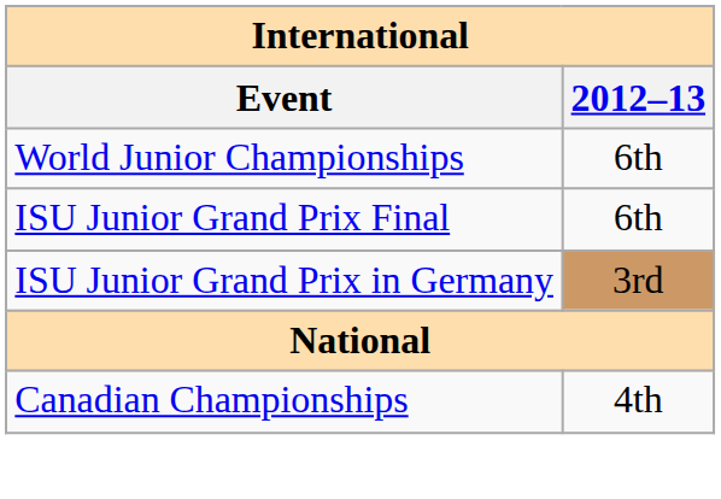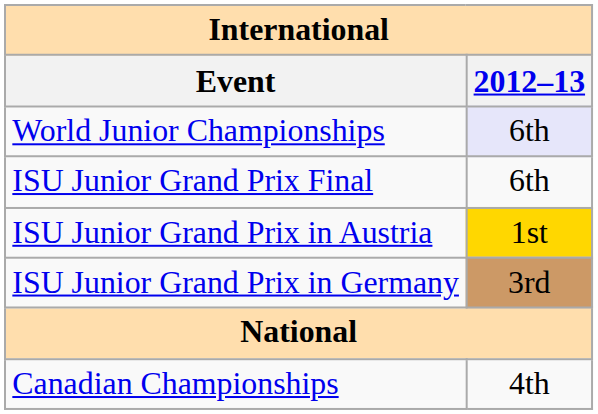 <table class="wikitable" style="text-align:center">
 <tr>
 <th style="background-color: #ffdead; " colspan=2 align=center><strong>International</strong></th>
 </tr>
 <tr>
 <th>Event</th>
 <th><a href='#'>2012–13</a></th>
 </tr>
 <tr>
 <td align=left><a href='#'>World Junior Championships</a></td>
-<td>6th</td>
+<td style="background: lavender;">6th</td>
 </tr>
 <tr>
 <td align=left><a href='#'>ISU Junior Grand Prix Final</a></td>
 <td>6th</td>
+</tr>
+<tr>
+<td align=left><a href='#'>ISU Junior Grand Prix in Austria</a></td>
+<td bgcolor=gold>1st</td>
 </tr>
 <tr>
 <td align=left><a href='#'>ISU Junior Grand Prix in Germany</a></td>
 <td bgcolor=cc9966>3rd</td>
 </tr>
 <tr>
 <th style="background-color: #ffdead; " colspan=2 align=center><strong>National</strong></th>
 </tr>
 <tr>
 <td align=left><a href='#'>Canadian Championships</a></td>
 <td>4th</td>
 </tr>
 </table>
